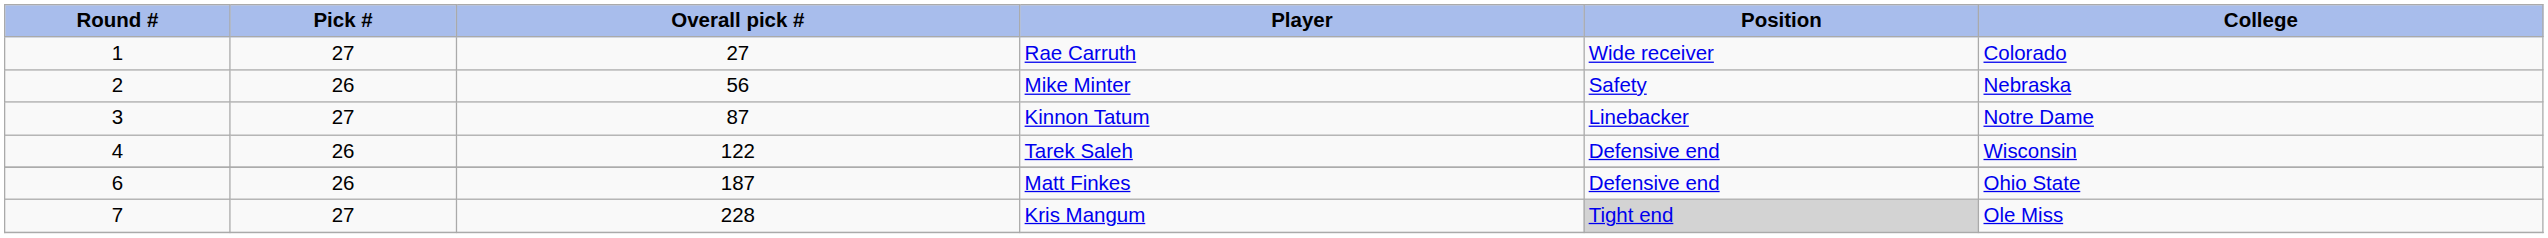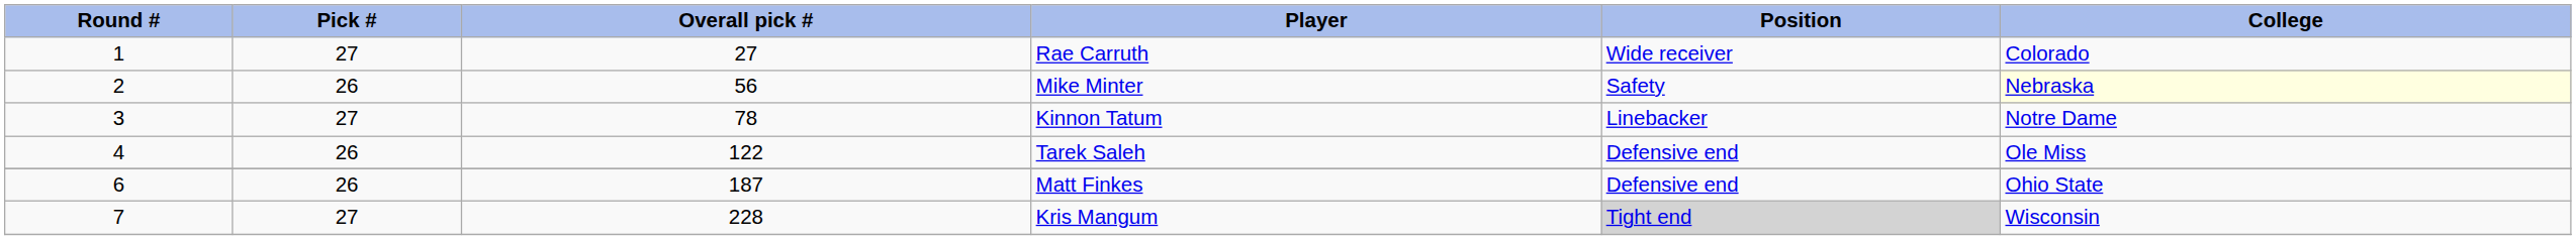 <table class="wikitable" style="width: 100%">
 <tr>
 <th style="background:#A8BDEC;" width=8%>Round #</th>
 <th width=8% style="background:#A8BDEC;">Pick #</th>
 <th width=20% style="background:#A8BDEC;">Overall pick #</th>
 <th width=20% style="background:#A8BDEC;">Player</th>
 <th width=14% style="background:#A8BDEC;">Position</th>
 <th width=20% style="background:#A8BDEC;">College</th>
 </tr>
 <tr>
 <td align=center>1</td>
 <td align=center>27</td>
 <td align=center>27</td>
 <td><a href='#'>Rae Carruth</a></td>
 <td><a href='#'>Wide receiver</a></td>
 <td><a href='#'>Colorado</a></td>
 </tr>
 <tr>
 <td align=center>2</td>
 <td align=center>26</td>
 <td align=center>56</td>
 <td><a href='#'>Mike Minter</a></td>
 <td><a href='#'>Safety</a></td>
-<td><a href='#'>Nebraska</a></td>
+<td style="background: lightyellow;"><a href='#'>Nebraska</a></td>
 </tr>
 <tr>
 <td align=center>3</td>
 <td align=center>27</td>
-<td align=center>87</td>
+<td align=center>78</td>
 <td><a href='#'>Kinnon Tatum</a></td>
 <td><a href='#'>Linebacker</a></td>
 <td><a href='#'>Notre Dame</a></td>
 </tr>
 <tr>
 <td align=center>4</td>
 <td align=center>26</td>
 <td align=center>122</td>
 <td><a href='#'>Tarek Saleh</a></td>
 <td><a href='#'>Defensive end</a></td>
-<td><a href='#'>Wisconsin</a></td>
+<td><a href='#'>Ole Miss</a></td>
 </tr>
 <tr>
 </tr>
 <tr | align=center| 5 || align=center| 26 || align=center| 15 || >
 </tr>
 <tr>
 <td align=center>6</td>
 <td align=center>26</td>
 <td align=center>187</td>
 <td><a href='#'>Matt Finkes</a></td>
 <td><a href='#'>Defensive end</a></td>
 <td><a href='#'>Ohio State</a></td>
 </tr>
 <tr>
 <td align=center>7</td>
 <td align=center>27</td>
 <td align=center>228</td>
 <td><a href='#'>Kris Mangum</a></td>
 <td style="background: lightgrey;"><a href='#'>Tight end</a></td>
-<td><a href='#'>Ole Miss</a></td>
+<td><a href='#'>Wisconsin</a></td>
 </tr>
 <tr>
 </tr>
 </table>
